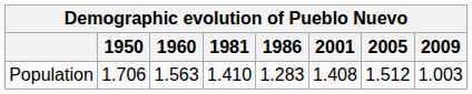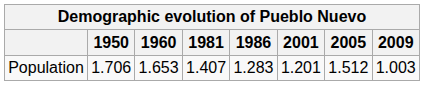 <table class="wikitable">
 <tr>
 <th colspan="20">Demographic evolution of Pueblo Nuevo</th>
 </tr>
 <tr>
 <th></th>
 <th>1950</th>
 <th>1960</th>
 <th>1981</th>
 <th>1986</th>
 <th>2001</th>
 <th>2005</th>
 <th>2009</th>
 </tr>
 <tr>
 <td>Population</td>
 <td>1.706</td>
-<td>1.563</td>
-<td>1.410</td>
+<td>1.653</td>
+<td>1.407</td>
 <td>1.283</td>
-<td>1.408</td>
+<td>1.201</td>
 <td>1.512</td>
 <td>1.003</td>
 </tr>
 </table>
